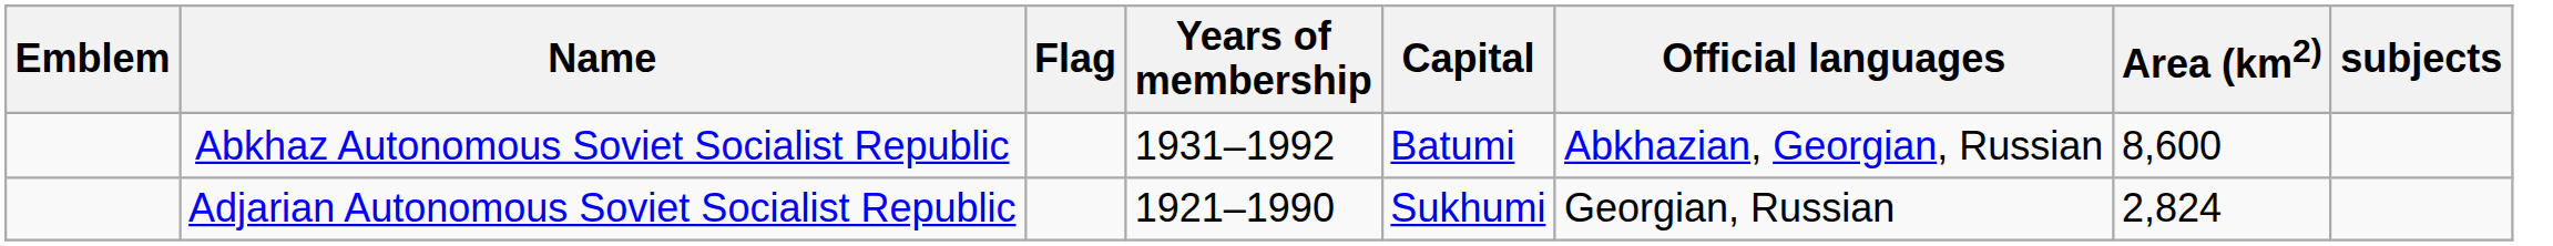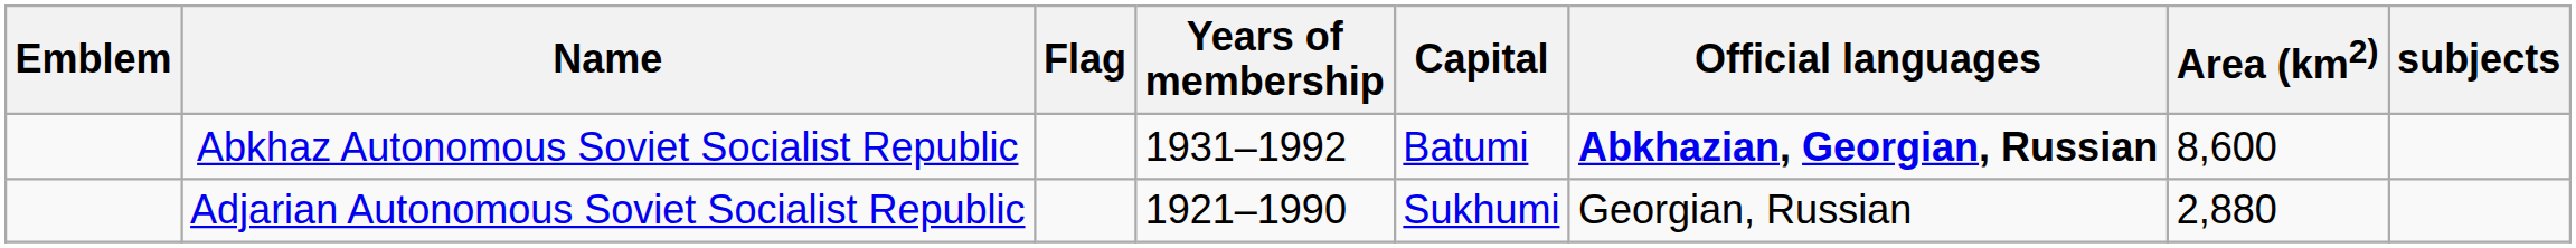 <table class="wikitable sortable">
 <tr>
 <th class="unsortable">Emblem</th>
 <th>Name</th>
 <th class="unsortable">Flag</th>
 <th>Years of<br>membership</th>
 <th>Capital</th>
 <th>Official languages</th>
 <th>Area (km<sup>2)</sup></th>
 <th> subjects</th>
 </tr>
 <tr>
 <td align="center"></td>
 <td align=center><a href='#'>Abkhaz Autonomous Soviet Socialist Republic</a></td>
 <td></td>
 <td>1931–1992</td>
 <td><a href='#'>Batumi</a></td>
-<td align="left"><a href='#'>Abkhazian</a>, <a href='#'>Georgian</a>, Russian</td>
+<td align="left"><strong><a href='#'>Abkhazian</a>, <a href='#'>Georgian</a>, Russian</strong></td>
 <td>8,600</td>
 <td></td>
 </tr>
 <tr>
 <td align="center"></td>
 <td align=center><a href='#'>Adjarian Autonomous Soviet Socialist Republic</a></td>
 <td></td>
 <td>1921–1990</td>
 <td><a href='#'>Sukhumi</a></td>
 <td align="left">Georgian, Russian</td>
-<td>2,824</td>
+<td>2,880</td>
 <td></td>
 </tr>
 </table>
